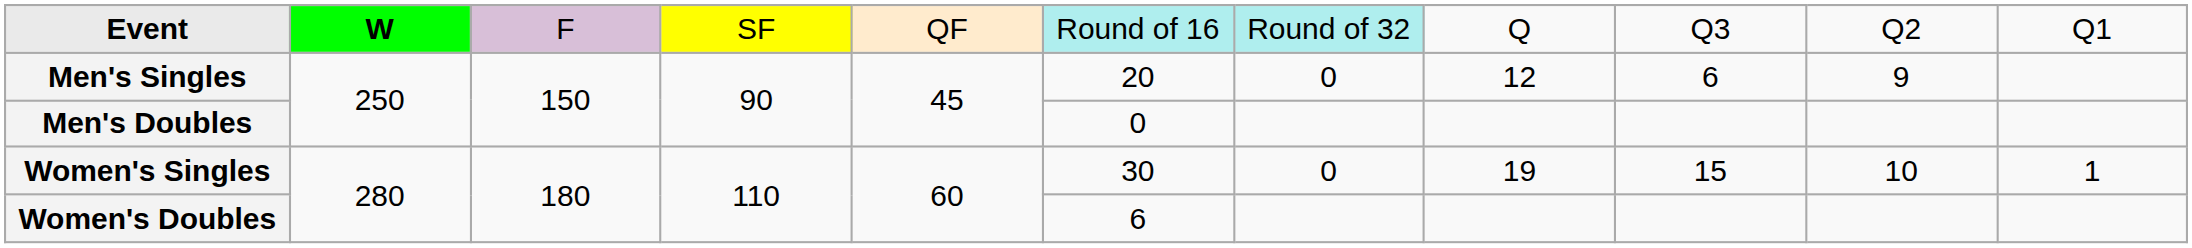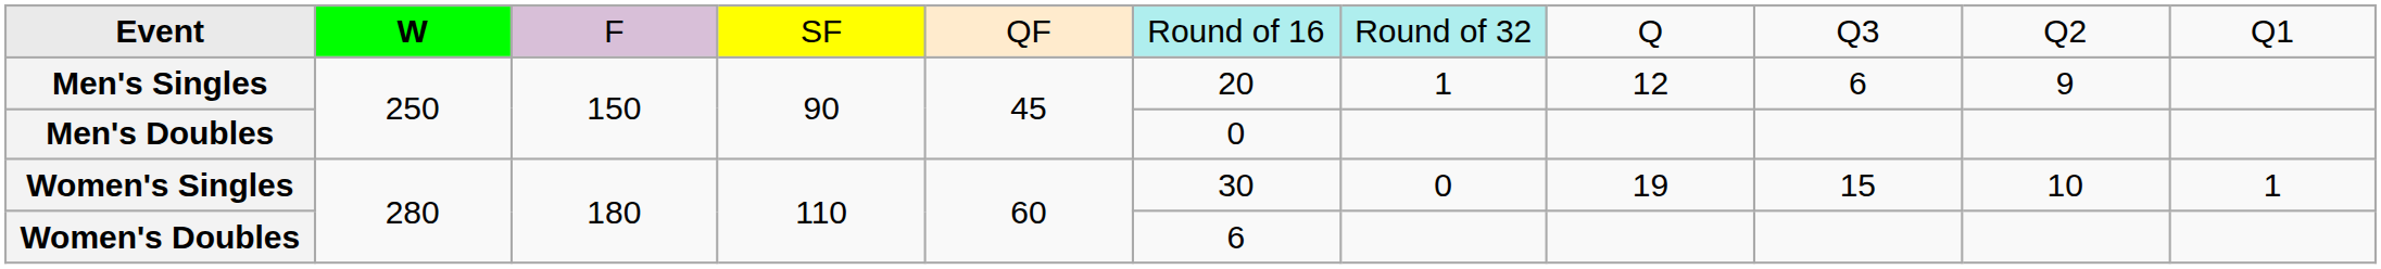 <table class=wikitable style=font-size:90%;text-align:center>
 <tr>
 <td style="width:130px; background:#eaeaea;"><strong>Event</strong></td>
 <td style="width:80px; background:lime;"><strong>W</strong></td>
 <td style="width:85px; background:thistle;">F</td>
 <td style="width:85px; background:#ff0;">SF</td>
 <td style="width:85px; background:#ffebcd;">QF</td>
 <td style="width:85px; background:#afeeee;">Round of 16</td>
 <td style="width:85px; background:#afeeee;">Round of 32</td>
 <td width=85>Q</td>
 <td width=85>Q3</td>
 <td width=85>Q2</td>
 <td width=85>Q1</td>
 </tr>
 <tr>
 <th style="background:#f3f3f3;">Men's Singles</th>
 <td rowspan=2>250</td>
 <td rowspan=2>150</td>
 <td rowspan=2>90</td>
 <td rowspan=2>45</td>
 <td>20</td>
-<td>0</td>
+<td>1</td>
 <td>12</td>
 <td>6</td>
 <td>9</td>
 <td></td>
 </tr>
 <tr>
 <th style="background:#f3f3f3;">Men's Doubles</th>
 <td>0</td>
 <td></td>
 <td></td>
 <td></td>
 <td></td>
 <td></td>
 </tr>
 <tr>
 <th style="background:#f3f3f3;">Women's Singles</th>
 <td rowspan=2>280</td>
 <td rowspan=2>180</td>
 <td rowspan=2>110</td>
 <td rowspan=2>60</td>
 <td>30</td>
 <td>0</td>
 <td>19</td>
 <td>15</td>
 <td>10</td>
 <td>1</td>
 </tr>
 <tr>
 <th style="background:#f3f3f3;">Women's Doubles</th>
 <td>6</td>
 <td></td>
 <td></td>
 <td></td>
 <td></td>
 <td></td>
 </tr>
 </table>
